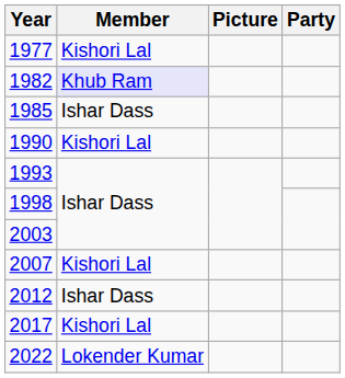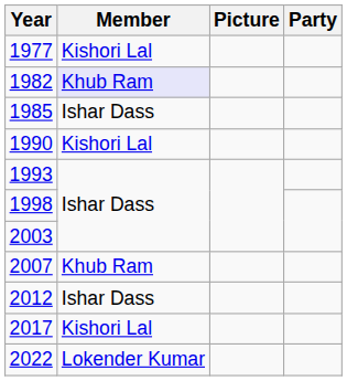 <table class="wikitable sortable">
 <tr>
 <th>Year</th>
 <th>Member</th>
 <th>Picture</th>
 <th colspan="2">Party</th>
 </tr>
 <tr>
 <td><a href='#'>1977</a></td>
 <td><a href='#'>Kishori Lal</a></td>
 <td></td>
 <td></td>
 </tr>
 <tr>
 <td><a href='#'>1982</a></td>
 <td style="background: lavender;"><a href='#'>Khub Ram</a></td>
 <td></td>
 <td></td>
 </tr>
 <tr>
 <td><a href='#'>1985</a></td>
 <td>Ishar Dass</td>
 <td></td>
 <td></td>
 </tr>
 <tr>
 <td><a href='#'>1990</a></td>
 <td><a href='#'>Kishori Lal</a></td>
 <td></td>
 <td></td>
 </tr>
 <tr>
 <td><a href='#'>1993</a></td>
 <td rowspan=3>Ishar Dass</td>
 <td rowspan=3></td>
 <td></td>
 </tr>
 <tr>
 <td><a href='#'>1998</a></td>
 </tr>
 <tr>
 <td><a href='#'>2003</a></td>
 </tr>
 <tr>
 <td><a href='#'>2007</a></td>
-<td><a href='#'>Kishori Lal</a></td>
+<td><a href='#'>Khub Ram</a></td>
 <td></td>
 <td></td>
 </tr>
 <tr>
 <td><a href='#'>2012</a></td>
 <td>Ishar Dass</td>
 <td></td>
 <td></td>
 </tr>
 <tr>
 <td><a href='#'>2017</a></td>
 <td><a href='#'>Kishori Lal</a></td>
 <td></td>
 <td></td>
 </tr>
 <tr>
 <td><a href='#'>2022</a></td>
 <td><a href='#'>Lokender Kumar</a></td>
 <td></td>
 </tr>
 </table>
